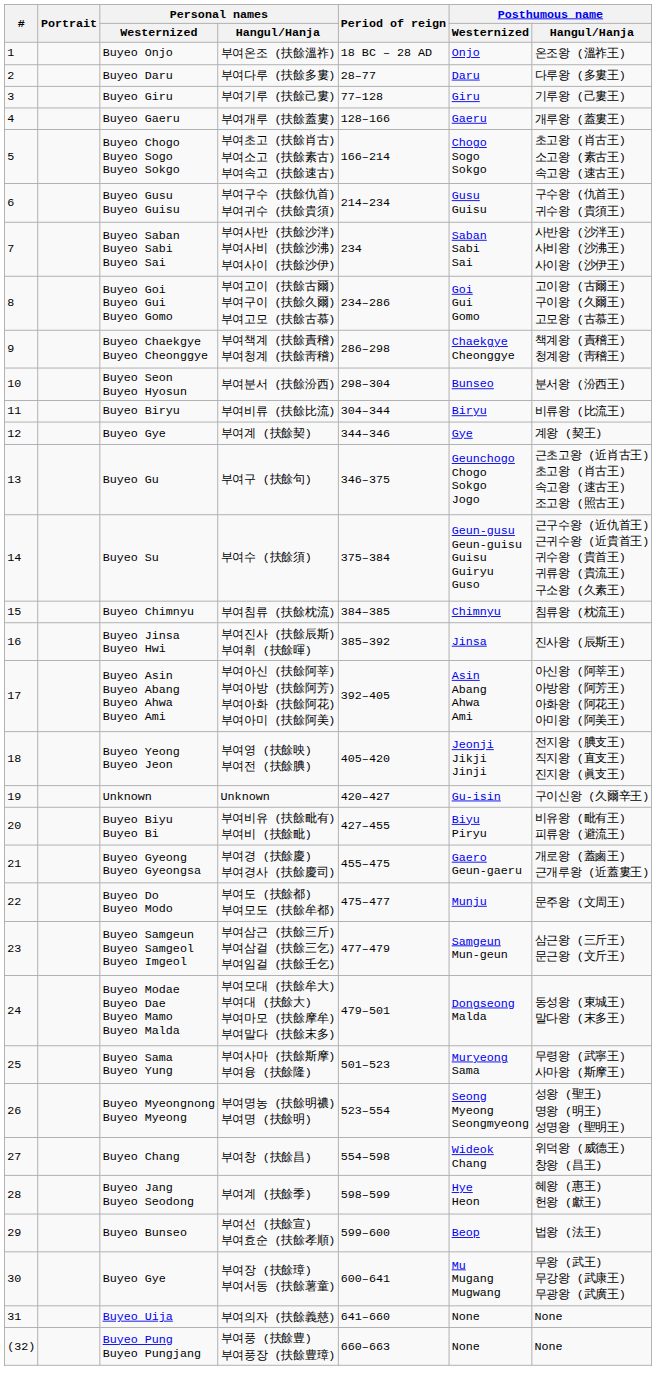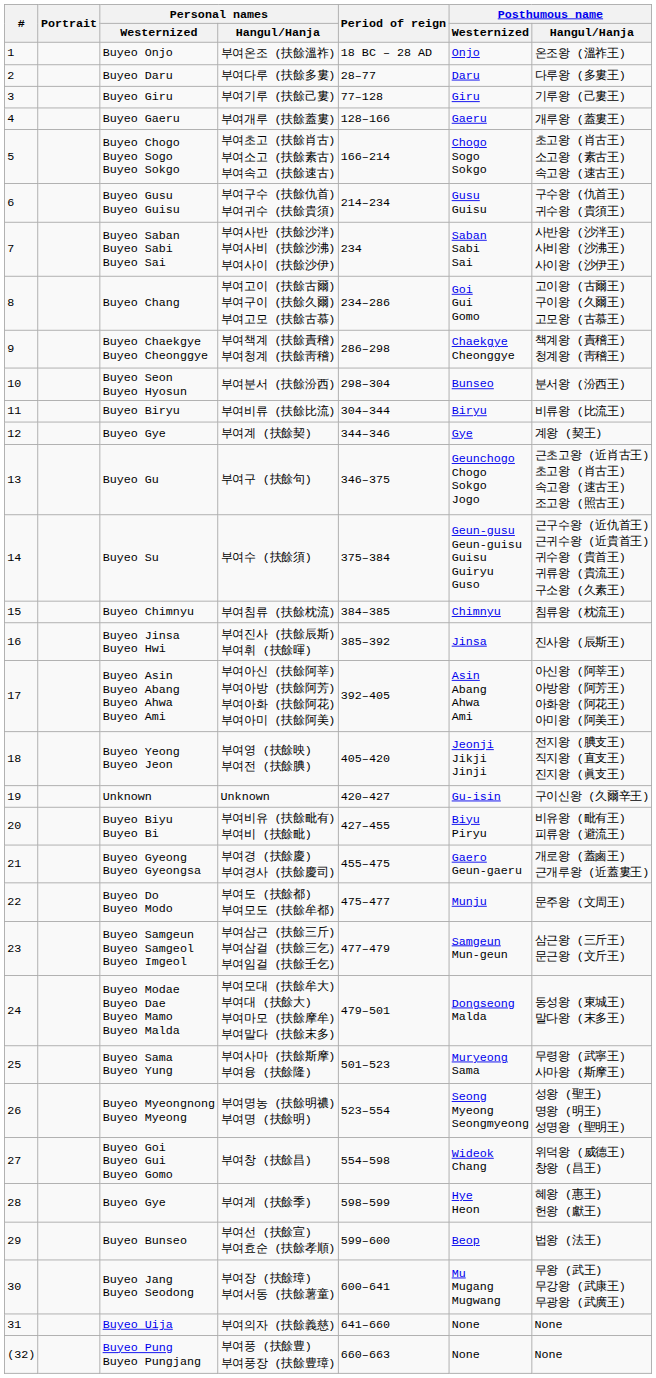 <table class="wikitable">
 <tr>
 <th rowspan="2">#</th>
 <th rowspan="2">Portrait</th>
 <th colspan="2">Personal names</th>
 <th rowspan="2">Period of reign</th>
 <th colspan="2"><a href='#'>Posthumous name</a></th>
 </tr>
 <tr>
 <th>Westernized</th>
 <th>Hangul/Hanja</th>
 <th>Westernized</th>
 <th>Hangul/Hanja</th>
 </tr>
 <tr>
 <td>1</td>
 <td></td>
 <td>Buyeo Onjo</td>
 <td>부여온조 (扶餘溫祚)</td>
 <td>18 BC – 28 AD</td>
 <td><a href='#'>Onjo</a></td>
 <td>온조왕 (溫祚王)</td>
 </tr>
 <tr>
 <td>2</td>
 <td></td>
 <td>Buyeo Daru</td>
 <td>부여다루 (扶餘多婁)</td>
 <td>28–77</td>
 <td><a href='#'>Daru</a></td>
 <td>다루왕 (多婁王)</td>
 </tr>
 <tr>
 <td>3</td>
 <td></td>
 <td>Buyeo Giru</td>
 <td>부여기루 (扶餘己婁)</td>
 <td>77–128</td>
 <td><a href='#'>Giru</a></td>
 <td>기루왕 (己婁王)</td>
 </tr>
 <tr>
 <td>4</td>
 <td></td>
 <td>Buyeo Gaeru</td>
 <td>부여개루 (扶餘蓋婁)</td>
 <td>128–166</td>
 <td><a href='#'>Gaeru</a></td>
 <td>개루왕 (蓋婁王)</td>
 </tr>
 <tr>
 <td>5</td>
 <td></td>
 <td>Buyeo Chogo<br>Buyeo Sogo<br>Buyeo Sokgo</td>
 <td>부여초고 (扶餘肖古)<br>부여소고 (扶餘素古)<br>부여속고 (扶餘速古)</td>
 <td>166–214</td>
 <td><a href='#'>Chogo</a><br>Sogo<br>Sokgo</td>
 <td>초고왕 (肖古王)<br>소고왕 (素古王)<br>속고왕 (速古王)</td>
 </tr>
 <tr>
 <td>6</td>
 <td></td>
 <td>Buyeo Gusu<br>Buyeo Guisu</td>
 <td>부여구수 (扶餘仇首)<br>부여귀수 (扶餘貴須)</td>
 <td>214–234</td>
 <td><a href='#'>Gusu</a><br>Guisu</td>
 <td>구수왕 (仇首王)<br>귀수왕 (貴須王)</td>
 </tr>
 <tr>
 <td>7</td>
 <td></td>
 <td>Buyeo Saban<br>Buyeo Sabi<br>Buyeo Sai</td>
 <td>부여사반 (扶餘沙泮)<br>부여사비 (扶餘沙沸)<br>부여사이 (扶餘沙伊)</td>
 <td>234</td>
 <td><a href='#'>Saban</a><br>Sabi<br>Sai</td>
 <td>사반왕 (沙泮王)<br>사비왕 (沙沸王)<br>사이왕 (沙伊王)</td>
 </tr>
 <tr>
 <td>8</td>
 <td></td>
-<td>Buyeo Goi<br>Buyeo Gui<br>Buyeo Gomo</td>
+<td>Buyeo Chang</td>
 <td>부여고이 (扶餘古爾)<br>부여구이 (扶餘久爾)<br>부여고모 (扶餘古慕)</td>
 <td>234–286</td>
 <td><a href='#'>Goi</a><br>Gui<br>Gomo</td>
 <td>고이왕 (古爾王)<br>구이왕 (久爾王)<br>고모왕 (古慕王)</td>
 </tr>
 <tr>
 <td>9</td>
 <td></td>
 <td>Buyeo Chaekgye<br>Buyeo Cheonggye</td>
 <td>부여책계 (扶餘責稽)<br>부여청계 (扶餘靑稽)</td>
 <td>286–298</td>
 <td><a href='#'>Chaekgye</a><br>Cheonggye</td>
 <td>책계왕 (責稽王)<br>청계왕 (靑稽王)</td>
 </tr>
 <tr>
 <td>10</td>
 <td></td>
 <td>Buyeo Seon<br>Buyeo Hyosun</td>
 <td>부여분서 (扶餘汾西)</td>
 <td>298–304</td>
 <td><a href='#'>Bunseo</a></td>
 <td>분서왕 (汾西王)</td>
 </tr>
 <tr>
 <td>11</td>
 <td></td>
 <td>Buyeo Biryu</td>
 <td>부여비류 (扶餘比流)</td>
 <td>304–344</td>
 <td><a href='#'>Biryu</a></td>
 <td>비류왕 (比流王)</td>
 </tr>
 <tr>
 <td>12</td>
 <td></td>
 <td>Buyeo Gye</td>
 <td>부여계 (扶餘契)</td>
 <td>344–346</td>
 <td><a href='#'>Gye</a></td>
 <td>계왕 (契王)</td>
 </tr>
 <tr>
 <td>13</td>
 <td></td>
 <td>Buyeo Gu</td>
 <td>부여구 (扶餘句)</td>
 <td>346–375</td>
 <td><a href='#'>Geunchogo</a><br>Chogo<br>Sokgo<br>Jogo</td>
 <td>근초고왕 (近肖古王)<br>초고왕 (肖古王)<br>속고왕 (速古王)<br>조고왕 (照古王)</td>
 </tr>
 <tr>
 <td>14</td>
 <td></td>
 <td>Buyeo Su</td>
 <td>부여수 (扶餘須)</td>
 <td>375–384</td>
 <td><a href='#'>Geun-gusu</a><br>Geun-guisu<br>Guisu<br>Guiryu<br>Guso</td>
 <td>근구수왕 (近仇首王)<br>근귀수왕 (近貴首王)<br>귀수왕 (貴首王)<br>귀류왕 (貴流王)<br>구소왕 (久素王)</td>
 </tr>
 <tr>
 <td>15</td>
 <td></td>
 <td>Buyeo Chimnyu</td>
 <td>부여침류 (扶餘枕流)</td>
 <td>384–385</td>
 <td><a href='#'>Chimnyu</a></td>
 <td>침류왕 (枕流王)</td>
 </tr>
 <tr>
 <td>16</td>
 <td></td>
 <td>Buyeo Jinsa<br>Buyeo Hwi</td>
 <td>부여진사 (扶餘辰斯)<br>부여휘 (扶餘暉)</td>
 <td>385–392</td>
 <td><a href='#'>Jinsa</a></td>
 <td>진사왕 (辰斯王)</td>
 </tr>
 <tr>
 <td>17</td>
 <td></td>
 <td>Buyeo Asin<br>Buyeo Abang<br>Buyeo Ahwa<br>Buyeo Ami</td>
 <td>부여아신 (扶餘阿莘)<br>부여아방 (扶餘阿芳)<br>부여아화 (扶餘阿花)<br>부여아미 (扶餘阿美)</td>
 <td>392–405</td>
 <td><a href='#'>Asin</a><br>Abang<br>Ahwa<br>Ami</td>
 <td>아신왕 (阿莘王)<br>아방왕 (阿芳王)<br>아화왕 (阿花王)<br>아미왕 (阿美王)</td>
 </tr>
 <tr>
 <td>18</td>
 <td></td>
 <td>Buyeo Yeong<br>Buyeo Jeon</td>
 <td>부여영 (扶餘映)<br>부여전 (扶餘腆)</td>
 <td>405–420</td>
 <td><a href='#'>Jeonji</a><br>Jikji<br>Jinji</td>
 <td>전지왕 (腆支王)<br>직지왕 (直支王)<br>진지왕 (眞支王)</td>
 </tr>
 <tr>
 <td>19</td>
 <td></td>
 <td>Unknown</td>
 <td>Unknown</td>
 <td>420–427</td>
 <td><a href='#'>Gu-isin</a></td>
 <td>구이신왕 (久爾辛王)</td>
 </tr>
 <tr>
 <td>20</td>
 <td></td>
 <td>Buyeo Biyu<br>Buyeo Bi</td>
 <td>부여비유 (扶餘毗有)<br>부여비 (扶餘毗)</td>
 <td>427–455</td>
 <td><a href='#'>Biyu</a><br>Piryu</td>
 <td>비유왕 (毗有王)<br>피류왕 (避流王)</td>
 </tr>
 <tr>
 <td>21</td>
 <td></td>
 <td>Buyeo Gyeong<br>Buyeo Gyeongsa</td>
 <td>부여경 (扶餘慶)<br>부여경사 (扶餘慶司)</td>
 <td>455–475</td>
 <td><a href='#'>Gaero</a><br>Geun-gaeru</td>
 <td>개로왕 (蓋鹵王)<br>근개루왕 (近蓋婁王)</td>
 </tr>
 <tr>
 <td>22</td>
 <td></td>
 <td>Buyeo Do<br>Buyeo Modo</td>
 <td>부여도 (扶餘都)<br>부여모도 (扶餘牟都)</td>
 <td>475–477</td>
 <td><a href='#'>Munju</a></td>
 <td>문주왕 (文周王)</td>
 </tr>
 <tr>
 <td>23</td>
 <td></td>
 <td>Buyeo Samgeun<br>Buyeo Samgeol<br>Buyeo Imgeol</td>
 <td>부여삼근 (扶餘三斤)<br>부여삼걸 (扶餘三乞)<br>부여임걸 (扶餘壬乞)</td>
 <td>477–479</td>
 <td><a href='#'>Samgeun</a><br>Mun-geun</td>
 <td>삼근왕 (三斤王)<br>문근왕 (文斤王)</td>
 </tr>
 <tr>
 <td>24</td>
 <td></td>
 <td>Buyeo Modae<br>Buyeo Dae<br>Buyeo Mamo<br>Buyeo Malda</td>
 <td>부여모대 (扶餘牟大)<br>부여대 (扶餘大)<br>부여마모 (扶餘摩牟)<br>부여말다 (扶餘末多)</td>
 <td>479–501</td>
 <td><a href='#'>Dongseong</a><br>Malda</td>
 <td>동성왕 (東城王)<br>말다왕 (末多王)</td>
 </tr>
 <tr>
 <td>25</td>
 <td></td>
 <td>Buyeo Sama<br>Buyeo Yung</td>
 <td>부여사마 (扶餘斯摩)<br>부여융 (扶餘隆)</td>
 <td>501–523</td>
 <td><a href='#'>Muryeong</a><br>Sama</td>
 <td>무령왕 (武寧王)<br>사마왕 (斯摩王)</td>
 </tr>
 <tr>
 <td>26</td>
 <td></td>
 <td>Buyeo Myeongnong<br>Buyeo Myeong</td>
 <td>부여명농 (扶餘明禯)<br>부여명 (扶餘明)</td>
 <td>523–554</td>
 <td><a href='#'>Seong</a><br>Myeong<br>Seongmyeong</td>
 <td>성왕 (聖王)<br>명왕 (明王)<br>성명왕 (聖明王)</td>
 </tr>
 <tr>
 <td>27</td>
 <td></td>
-<td>Buyeo Chang</td>
+<td>Buyeo Goi<br>Buyeo Gui<br>Buyeo Gomo</td>
 <td>부여창 (扶餘昌)</td>
 <td>554–598</td>
 <td><a href='#'>Wideok</a><br>Chang</td>
 <td>위덕왕 (威德王)<br>창왕 (昌王)</td>
 </tr>
 <tr>
 <td>28</td>
 <td></td>
-<td>Buyeo Jang<br>Buyeo Seodong</td>
+<td>Buyeo Gye</td>
 <td>부여계 (扶餘季)</td>
 <td>598–599</td>
 <td><a href='#'>Hye</a><br>Heon</td>
 <td>혜왕 (惠王)<br>헌왕 (獻王)</td>
 </tr>
 <tr>
 <td>29</td>
 <td></td>
 <td>Buyeo Bunseo</td>
 <td>부여선 (扶餘宣)<br>부여효순 (扶餘孝順)</td>
 <td>599–600</td>
 <td><a href='#'>Beop</a></td>
 <td>법왕 (法王)</td>
 </tr>
 <tr>
 <td>30</td>
 <td></td>
-<td>Buyeo Gye</td>
+<td>Buyeo Jang<br>Buyeo Seodong</td>
 <td>부여장 (扶餘璋)<br>부여서동 (扶餘薯童)</td>
 <td>600–641</td>
 <td><a href='#'>Mu</a><br>Mugang<br>Mugwang</td>
 <td>무왕 (武王)<br>무강왕 (武康王)<br>무광왕 (武廣王)</td>
 </tr>
 <tr>
 <td>31</td>
 <td></td>
 <td><a href='#'>Buyeo Uija</a></td>
 <td>부여의자 (扶餘義慈)</td>
 <td>641–660</td>
 <td>None</td>
 <td>None</td>
 </tr>
 <tr>
 <td>(32)</td>
 <td></td>
 <td><a href='#'>Buyeo Pung</a><br>Buyeo Pungjang</td>
 <td>부여풍 (扶餘豊)<br>부여풍장 (扶餘豊璋)</td>
 <td>660–663</td>
 <td>None</td>
 <td>None</td>
 </tr>
 </table>
